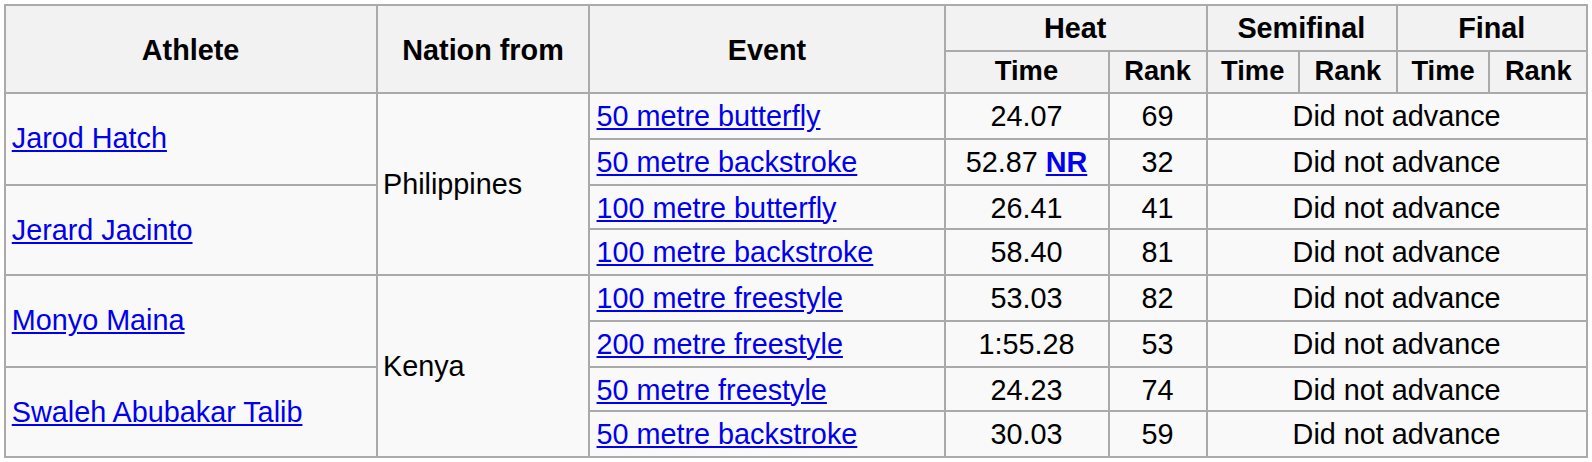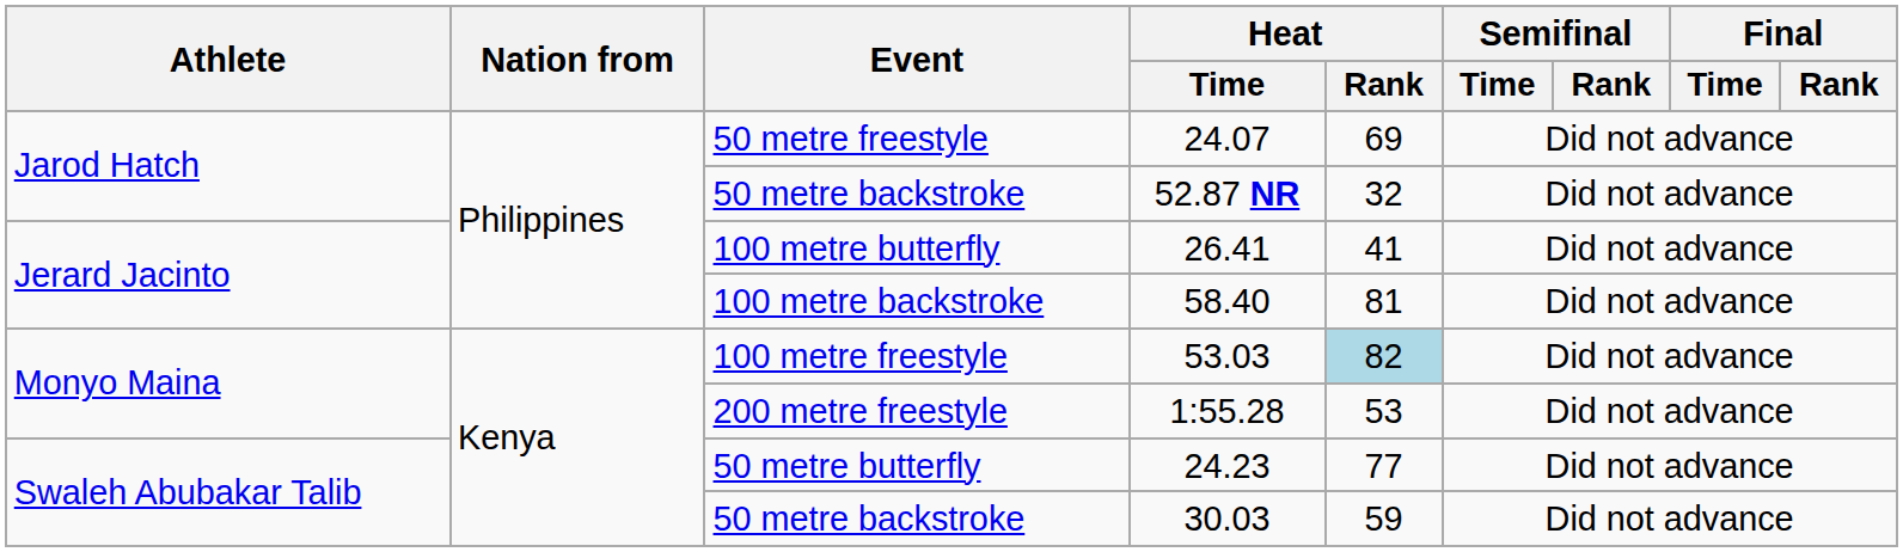 <table class="wikitable" style="text-align:center; font-size:90%; width:50%;">
 <tr>
 <th rowspan="2">Athlete</th>
 <th rowspan="2">Nation from</th>
 <th rowspan="2">Event</th>
 <th colspan="2">Heat</th>
 <th colspan="2">Semifinal</th>
 <th colspan="2">Final</th>
 </tr>
 <tr style="font-size:95%">
 <th>Time</th>
 <th>Rank</th>
 <th>Time</th>
 <th>Rank</th>
 <th>Time</th>
 <th>Rank</th>
 </tr>
 <tr>
 <td align=left rowspan=2><a href='#'>Jarod Hatch</a></td>
 <td align=left rowspan=4>Philippines</td>
-<td align=left><a href='#'>50 metre butterfly</a></td>
+<td align=left><a href='#'>50 metre freestyle</a></td>
 <td>24.07</td>
 <td>69</td>
 <td colspan=4>Did not advance</td>
 </tr>
 <tr>
 <td align=left><a href='#'>50 metre backstroke</a></td>
 <td>52.87 <strong><a href='#'>NR</a></strong></td>
 <td>32</td>
 <td colspan=4>Did not advance</td>
 </tr>
 <tr>
 <td align=left rowspan=2><a href='#'>Jerard Jacinto</a></td>
 <td align=left><a href='#'>100 metre butterfly</a></td>
 <td>26.41</td>
 <td>41</td>
 <td colspan=4>Did not advance</td>
 </tr>
 <tr>
 <td align=left><a href='#'>100 metre backstroke</a></td>
 <td>58.40</td>
 <td>81</td>
 <td colspan=4>Did not advance</td>
 </tr>
 <tr>
 <td align=left rowspan=2><a href='#'>Monyo Maina</a></td>
 <td align=left rowspan=4>Kenya</td>
 <td align=left><a href='#'>100 metre freestyle</a></td>
 <td>53.03</td>
-<td>82</td>
+<td style="background: lightblue;">82</td>
 <td colspan=4>Did not advance</td>
 </tr>
 <tr>
 <td align=left><a href='#'>200 metre freestyle</a></td>
 <td>1:55.28</td>
 <td>53</td>
 <td colspan=4>Did not advance</td>
 </tr>
 <tr>
 <td align=left rowspan=2><a href='#'>Swaleh Abubakar Talib</a></td>
-<td align=left><a href='#'>50 metre freestyle</a></td>
+<td align=left><a href='#'>50 metre butterfly</a></td>
 <td>24.23</td>
-<td>74</td>
+<td>77</td>
 <td colspan=4>Did not advance</td>
 </tr>
 <tr>
 <td align=left><a href='#'>50 metre backstroke</a></td>
 <td>30.03</td>
 <td>59</td>
 <td colspan=4>Did not advance</td>
 </tr>
 </table>
